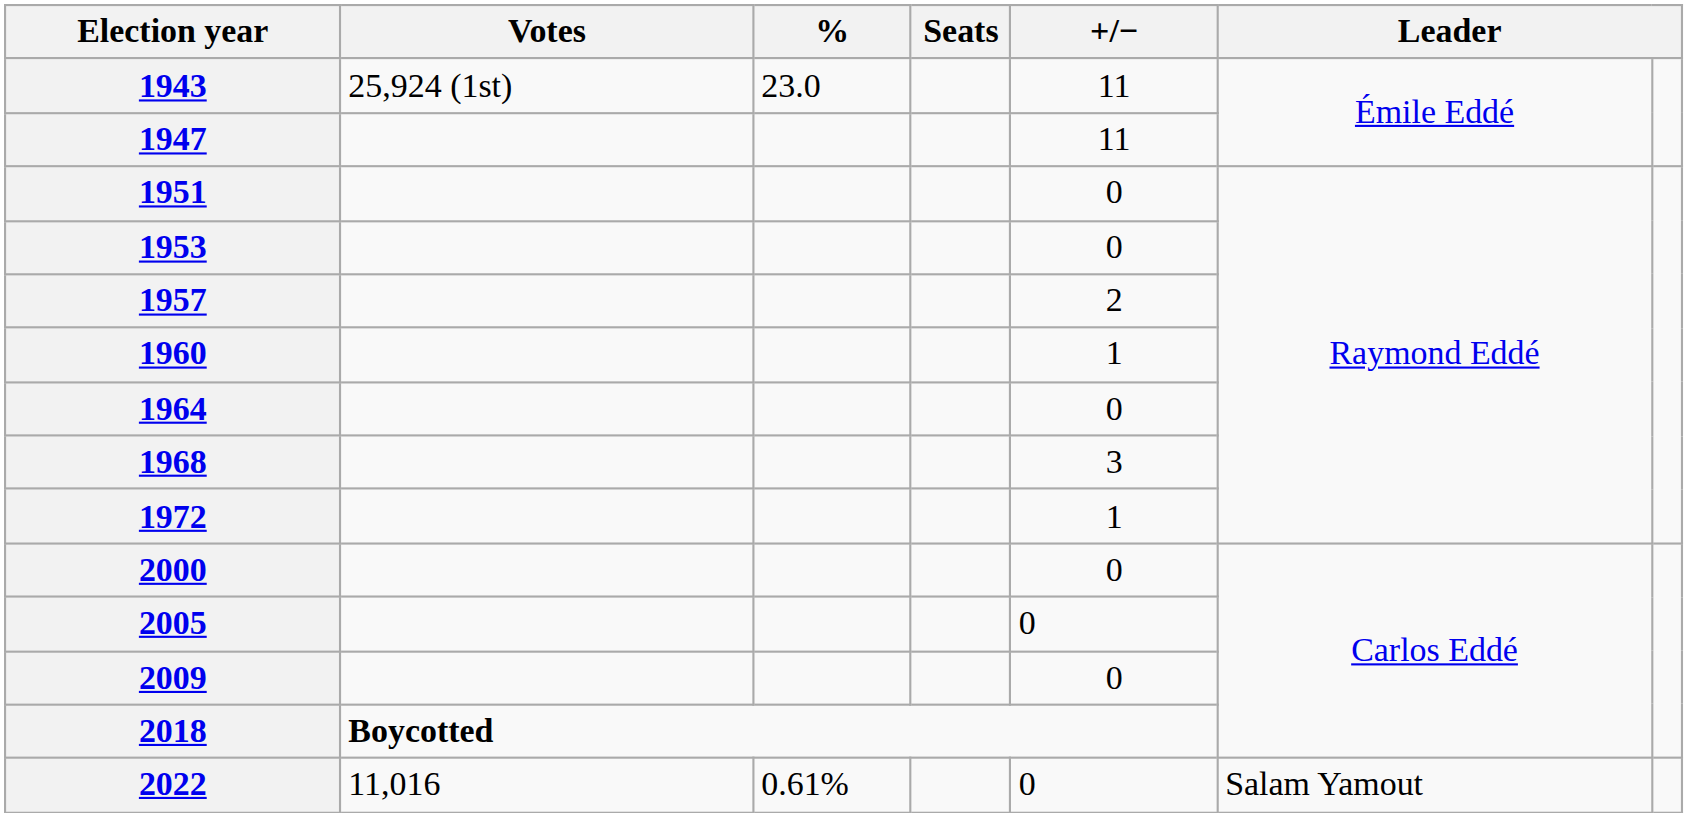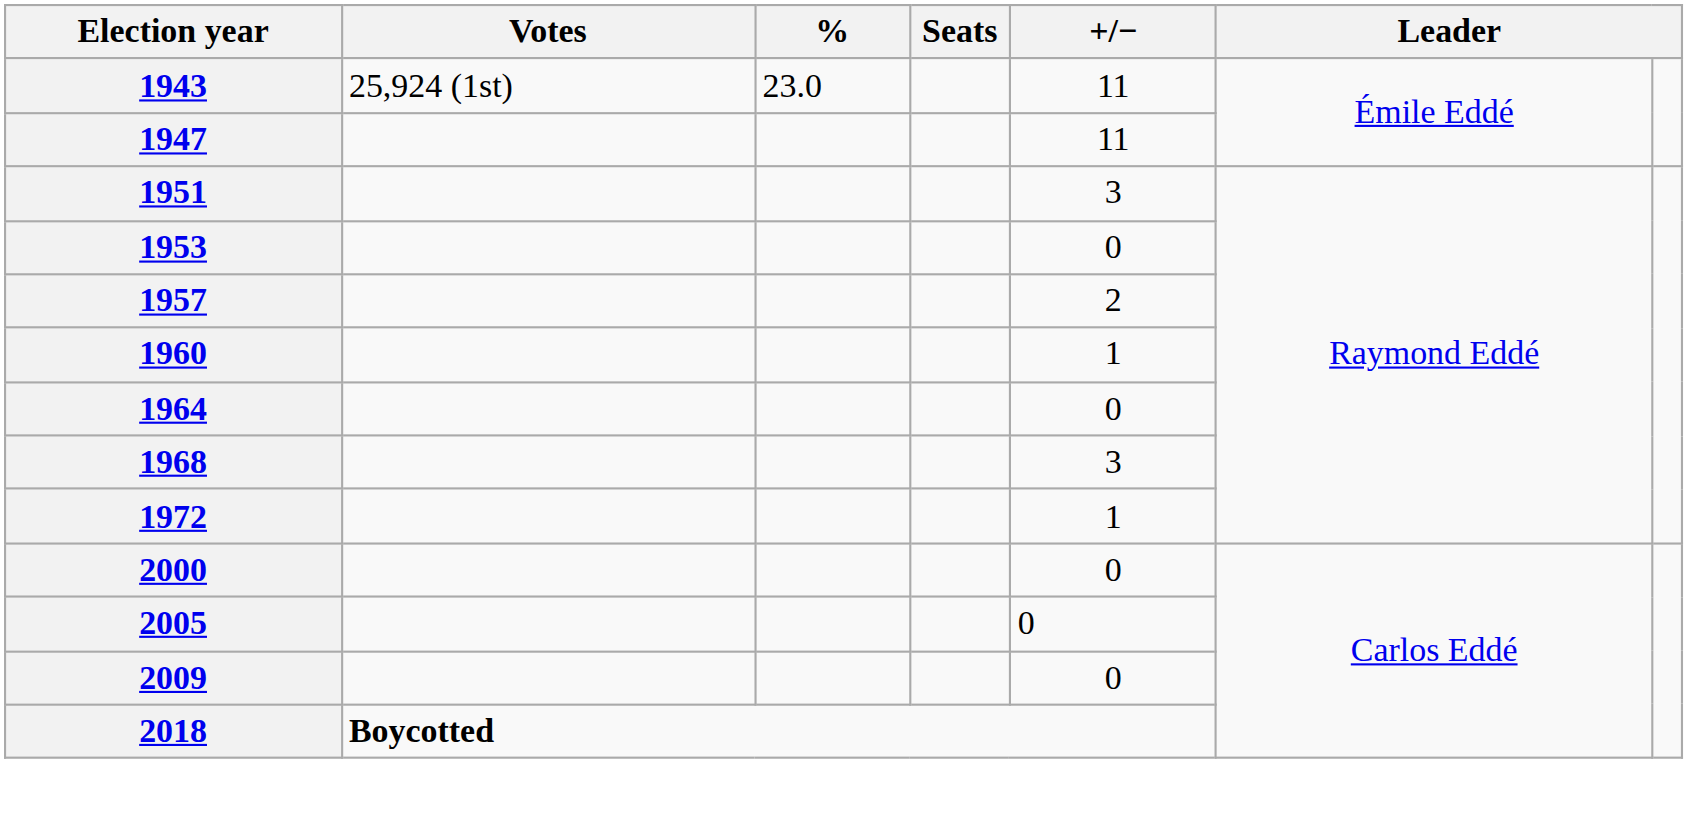 <table class=wikitable style="width:50%; border:1px #AAAAFF solid">
 <tr>
 <th width="13%">Election year</th>
 <th width="16%">Votes</th>
 <th width="6%">%</th>
 <th width="1%">Seats</th>
 <th width="8%">+/−</th>
 <th colspan="2" width="18%">Leader</th>
 </tr>
 <tr>
 <th><a href='#'>1943</a></th>
 <td>25,924 (1st)</td>
 <td>23.0</td>
 <td></td>
 <td style="text-align: center"> 11</td>
 <td rowspan="2" style="text-align: center"><a href='#'>Émile Eddé</a></td>
 <td rowspan="2"></td>
 </tr>
 <tr>
 <th><a href='#'>1947</a></th>
 <td></td>
 <td></td>
 <td></td>
 <td style="text-align: center"> 11</td>
 </tr>
 <tr>
 <th><a href='#'>1951</a></th>
 <td></td>
 <td></td>
 <td></td>
-<td style="text-align: center"> 0</td>
+<td style="text-align: center"> 3</td>
 <td rowspan="7" style="text-align: center"><a href='#'>Raymond Eddé</a></td>
 <td rowspan="7"></td>
 </tr>
 <tr>
 <th><a href='#'>1953</a></th>
 <td></td>
 <td></td>
 <td></td>
 <td style="text-align: center"> 0</td>
 </tr>
 <tr>
 <th><a href='#'>1957</a></th>
 <td></td>
 <td></td>
 <td></td>
 <td style="text-align: center"> 2</td>
 </tr>
 <tr>
 <th><a href='#'>1960</a></th>
 <td></td>
 <td></td>
 <td></td>
 <td style="text-align: center"> 1</td>
 </tr>
 <tr>
 <th><a href='#'>1964</a></th>
 <td></td>
 <td></td>
 <td></td>
 <td style="text-align: center"> 0</td>
 </tr>
 <tr>
 <th><a href='#'>1968</a></th>
 <td></td>
 <td></td>
 <td></td>
 <td style="text-align: center"> 3</td>
 </tr>
 <tr>
 <th><a href='#'>1972</a></th>
 <td></td>
 <td></td>
 <td></td>
 <td style="text-align: center"> 1</td>
 </tr>
 <tr>
 <th><a href='#'>2000</a></th>
 <td></td>
 <td></td>
 <td></td>
 <td style="text-align: center"> 0</td>
 <td rowspan="4" style="text-align: center"><a href='#'>Carlos Eddé</a></td>
 <td rowspan="4"></td>
 </tr>
 <tr>
 <th><a href='#'>2005</a></th>
 <td></td>
 <td></td>
 <td></td>
 <td> 0</td>
 </tr>
 <tr>
 <th><a href='#'>2009</a></th>
 <td></td>
 <td></td>
 <td></td>
 <td style="text-align: center"> 0</td>
 </tr>
 <tr>
 <th><a href='#'>2018</a></th>
 <td colspan="4"><strong>Boycotted</strong></td>
 </tr>
-<tr>
-<th><a href='#'>2022</a></th>
-<td>11,016</td>
-<td>0.61%</td>
-<td></td>
-<td> 0</td>
-<td>Salam Yamout</td>
-<td></td>
-</tr>
 </table>
